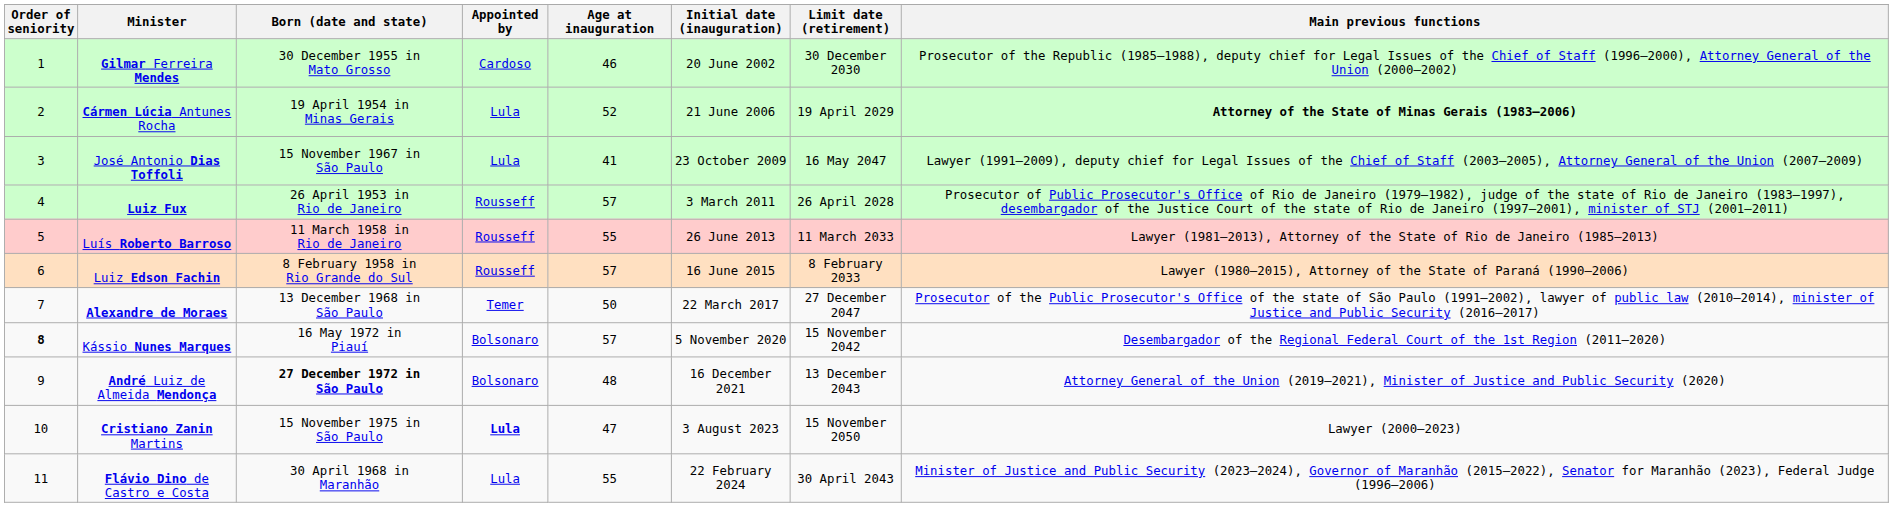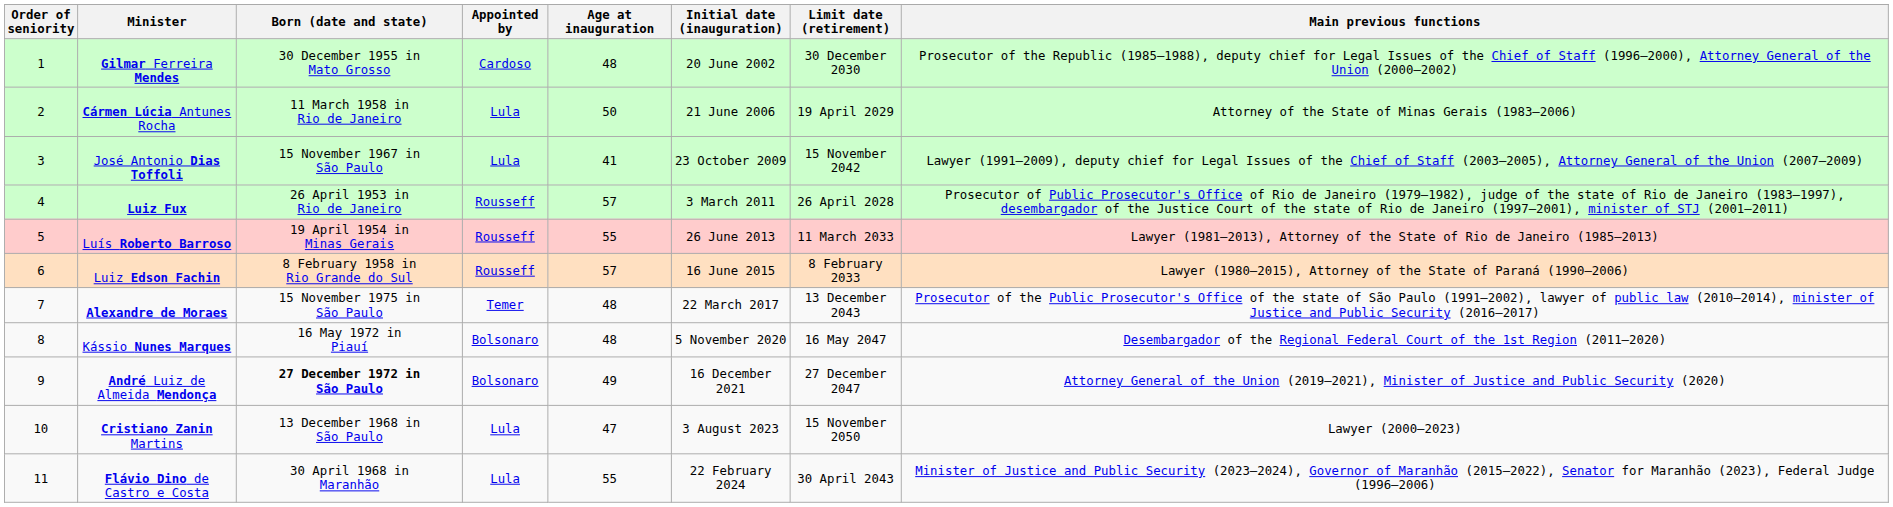 <table class="wikitable sortable" style="text-align:center; margin:auto; width:100%;">
 <tr>
 </tr>
 <tr>
 <th>Order of<br>seniority</th>
 <th>Minister</th>
 <th style="width: 12%">Born (date and state)</th>
 <th>Appointed by</th>
 <th>Age at inauguration</th>
 <th>Initial date<br>(inauguration)</th>
 <th>Limit date<br>(retirement)</th>
 <th>Main previous functions</th>
 </tr>
 <tr style="background:#cfc;">
 <td>1</td>
 <td><br><a href='#'><strong>Gilmar</strong> Ferreira <strong>Mendes</strong></a></td>
 <td>30 December 1955 in<br><a href='#'>Mato Grosso</a></td>
 <td><a href='#'>Cardoso</a></td>
-<td>46</td>
+<td>48</td>
 <td>20 June 2002</td>
 <td>30 December 2030</td>
 <td>Prosecutor of the Republic (1985–1988), deputy chief for Legal Issues of the <a href='#'>Chief of Staff</a> (1996–2000), <a href='#'>Attorney General of the Union</a> (2000–2002)</td>
 </tr>
 <tr style="background:#cfc;">
 <td>2</td>
 <td><br><a href='#'><strong>Cármen Lúcia</strong> Antunes Rocha</a></td>
-<td>19 April 1954 in<br><a href='#'>Minas Gerais</a></td>
+<td>11 March 1958 in<br><a href='#'>Rio de Janeiro</a></td>
 <td><a href='#'>Lula</a></td>
-<td>52</td>
+<td>50</td>
 <td>21 June 2006</td>
 <td>19 April 2029</td>
-<td><strong>Attorney of the State of Minas Gerais (1983–2006)</strong></td>
+<td>Attorney of the State of Minas Gerais (1983–2006)</td>
 </tr>
 <tr style="background:#cfc;">
 <td>3</td>
 <td><br><a href='#'>José Antonio <strong>Dias Toffoli</strong></a></td>
 <td>15 November 1967 in<br><a href='#'>São Paulo</a></td>
 <td><a href='#'>Lula</a></td>
 <td>41</td>
 <td>23 October 2009</td>
-<td>16 May 2047</td>
+<td>15 November 2042</td>
 <td>Lawyer (1991–2009), deputy chief for Legal Issues of the <a href='#'>Chief of Staff</a> (2003–2005), <a href='#'>Attorney General of the Union</a> (2007–2009)</td>
 </tr>
 <tr style="background:#cfc;">
 <td>4</td>
 <td><br><strong><a href='#'>Luiz Fux</a></strong></td>
 <td>26 April 1953 in<br><a href='#'>Rio de Janeiro</a></td>
 <td><a href='#'>Rousseff</a></td>
 <td>57</td>
 <td>3 March 2011</td>
 <td>26 April 2028</td>
 <td>Prosecutor of <a href='#'>Public Prosecutor's Office</a> of Rio de Janeiro (1979–1982), judge of the state of Rio de Janeiro (1983–1997), <a href='#'>desembargador</a> of the Justice Court of the state of Rio de Janeiro (1997–2001), <a href='#'>minister of STJ</a> (2001–2011)</td>
 </tr>
 <tr style="background:#fcc;">
 <td>5</td>
 <td><br><a href='#'>Luís <strong>Roberto Barroso</strong></a></td>
-<td>11 March 1958 in<br><a href='#'>Rio de Janeiro</a></td>
+<td>19 April 1954 in<br><a href='#'>Minas Gerais</a></td>
 <td><a href='#'>Rousseff</a></td>
 <td>55</td>
 <td>26 June 2013</td>
 <td>11 March 2033</td>
 <td>Lawyer (1981–2013), Attorney of the State of Rio de Janeiro (1985–2013)</td>
 </tr>
 <tr style="background:#ffe0c1;">
 <td>6</td>
 <td><br><a href='#'>Luiz <strong>Edson Fachin</strong></a></td>
 <td>8 February 1958 in<br><a href='#'>Rio Grande do Sul</a></td>
 <td><a href='#'>Rousseff</a></td>
 <td>57</td>
 <td>16 June 2015</td>
 <td>8 February 2033</td>
 <td>Lawyer (1980–2015), Attorney of the State of Paraná (1990–2006)</td>
 </tr>
 <tr>
 <td>7</td>
 <td><br><strong><a href='#'>Alexandre de Moraes</a></strong></td>
-<td>13 December 1968 in<br><a href='#'>São Paulo</a></td>
+<td>15 November 1975 in<br><a href='#'>São Paulo</a></td>
 <td><a href='#'>Temer</a></td>
-<td>50</td>
+<td>48</td>
 <td>22 March 2017</td>
-<td>27 December 2047</td>
+<td>13 December 2043</td>
 <td><a href='#'>Prosecutor</a> of the <a href='#'>Public Prosecutor's Office</a> of the state of São Paulo (1991–2002), lawyer of <a href='#'>public law</a> (2010–2014), <a href='#'>minister of Justice and Public Security</a> (2016–2017)</td>
 </tr>
 <tr>
-<td><strong>8</strong></td>
+<td>8</td>
 <td><br><a href='#'>Kássio <strong>Nunes Marques</strong></a></td>
 <td>16 May 1972 in<br><a href='#'>Piauí</a></td>
 <td><a href='#'>Bolsonaro</a></td>
-<td>57</td>
+<td>48</td>
 <td>5 November 2020</td>
-<td>15 November 2042</td>
+<td>16 May 2047</td>
 <td><a href='#'>Desembargador</a> of the <a href='#'>Regional Federal Court of the 1st Region</a> (2011–2020)</td>
 </tr>
 <tr>
 <td>9</td>
 <td><br><a href='#'><strong>André</strong> Luiz de Almeida <strong>Mendonça</strong></a></td>
 <td><strong>27 December 1972 in<br><a href='#'>São Paulo</a></strong></td>
 <td><a href='#'>Bolsonaro</a></td>
-<td>48</td>
+<td>49</td>
 <td>16 December 2021</td>
-<td>13 December 2043</td>
+<td>27 December 2047</td>
 <td><a href='#'>Attorney General of the Union</a> (2019–2021), <a href='#'>Minister of Justice and Public Security</a> (2020)</td>
 </tr>
 <tr>
 <td>10</td>
 <td><br><a href='#'><strong>Cristiano Zanin</strong> Martins</a></td>
-<td>15 November 1975 in<br><a href='#'>São Paulo</a></td>
-<td><strong><a href='#'>Lula</a></strong></td>
+<td>13 December 1968 in<br><a href='#'>São Paulo</a></td>
+<td><a href='#'>Lula</a></td>
 <td>47</td>
 <td>3 August 2023</td>
 <td>15 November 2050</td>
 <td>Lawyer (2000–2023)</td>
 </tr>
 <tr>
 <td>11</td>
 <td><br><a href='#'><strong>Flávio Dino</strong> de Castro e Costa</a></td>
 <td>30 April 1968 in<br><a href='#'>Maranhão</a></td>
 <td><a href='#'>Lula</a></td>
 <td>55</td>
 <td>22 February 2024</td>
 <td>30 April 2043</td>
 <td><a href='#'>Minister of Justice and Public Security</a> (2023–2024), <a href='#'>Governor of Maranhão</a> (2015–2022), <a href='#'>Senator</a> for Maranhão (2023), Federal Judge (1996–2006)</td>
 </tr>
 </table>
